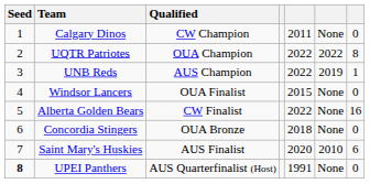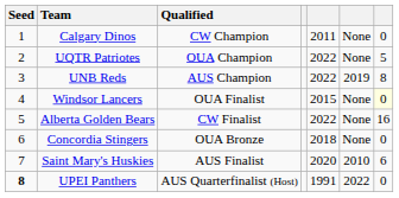 <table class="wikitable sortable" style="text-align: center;">
 <tr style="background:#efefef; text-align:center">
 <th style="text-align:left">Seed</th>
 <th style="text-align:left">Team</th>
 <th style="text-align:left">Qualified</th>
 <th style="text-align:left"></th>
 <th style="text-align:left"></th>
 <th style="text-align:left"></th>
 <th style="text-align:left"></th>
 </tr>
 <tr style="text-align:center">
 <td>1</td>
 <td><a href='#'>Calgary Dinos</a></td>
 <td><a href='#'>CW</a> Champion</td>
 <td></td>
 <td>2011</td>
 <td>None</td>
 <td>0</td>
 </tr>
 <tr style="text-align:center">
 <td>2</td>
 <td><a href='#'>UQTR Patriotes</a></td>
 <td><a href='#'>OUA</a> Champion</td>
 <td></td>
 <td>2022</td>
-<td>2022</td>
-<td>8</td>
+<td>None</td>
+<td>5</td>
 </tr>
 <tr style="text-align:center">
 <td>3</td>
 <td><a href='#'>UNB Reds</a></td>
 <td><a href='#'>AUS</a> Champion</td>
 <td></td>
 <td>2022</td>
 <td>2019</td>
-<td>1</td>
+<td>8</td>
 </tr>
 <tr style="text-align:center">
 <td>4</td>
 <td><a href='#'>Windsor Lancers</a></td>
 <td>OUA Finalist</td>
 <td></td>
 <td>2015</td>
 <td>None</td>
-<td>0</td>
+<td style="background: lightyellow;">0</td>
 </tr>
 <tr style="text-align:center">
 <td>5</td>
 <td><a href='#'>Alberta Golden Bears</a></td>
 <td><a href='#'>CW</a> Finalist</td>
 <td></td>
 <td>2022</td>
 <td>None</td>
 <td>16</td>
 </tr>
 <tr style="text-align:center">
 <td>6</td>
 <td><a href='#'>Concordia Stingers</a></td>
 <td>OUA Bronze</td>
 <td></td>
 <td>2018</td>
 <td>None</td>
 <td>0</td>
 </tr>
 <tr style="text-align:center">
 <td>7</td>
 <td><a href='#'>Saint Mary's Huskies</a></td>
 <td>AUS Finalist</td>
 <td></td>
 <td>2020</td>
 <td>2010</td>
 <td>6</td>
 </tr>
 <tr style="text-align:center">
 <td><strong>8</strong></td>
 <td><a href='#'>UPEI Panthers</a></td>
 <td>AUS Quarterfinalist <small>(Host)</small></td>
 <td></td>
 <td>1991</td>
-<td>None</td>
+<td>2022</td>
 <td>0</td>
 </tr>
 </table>
